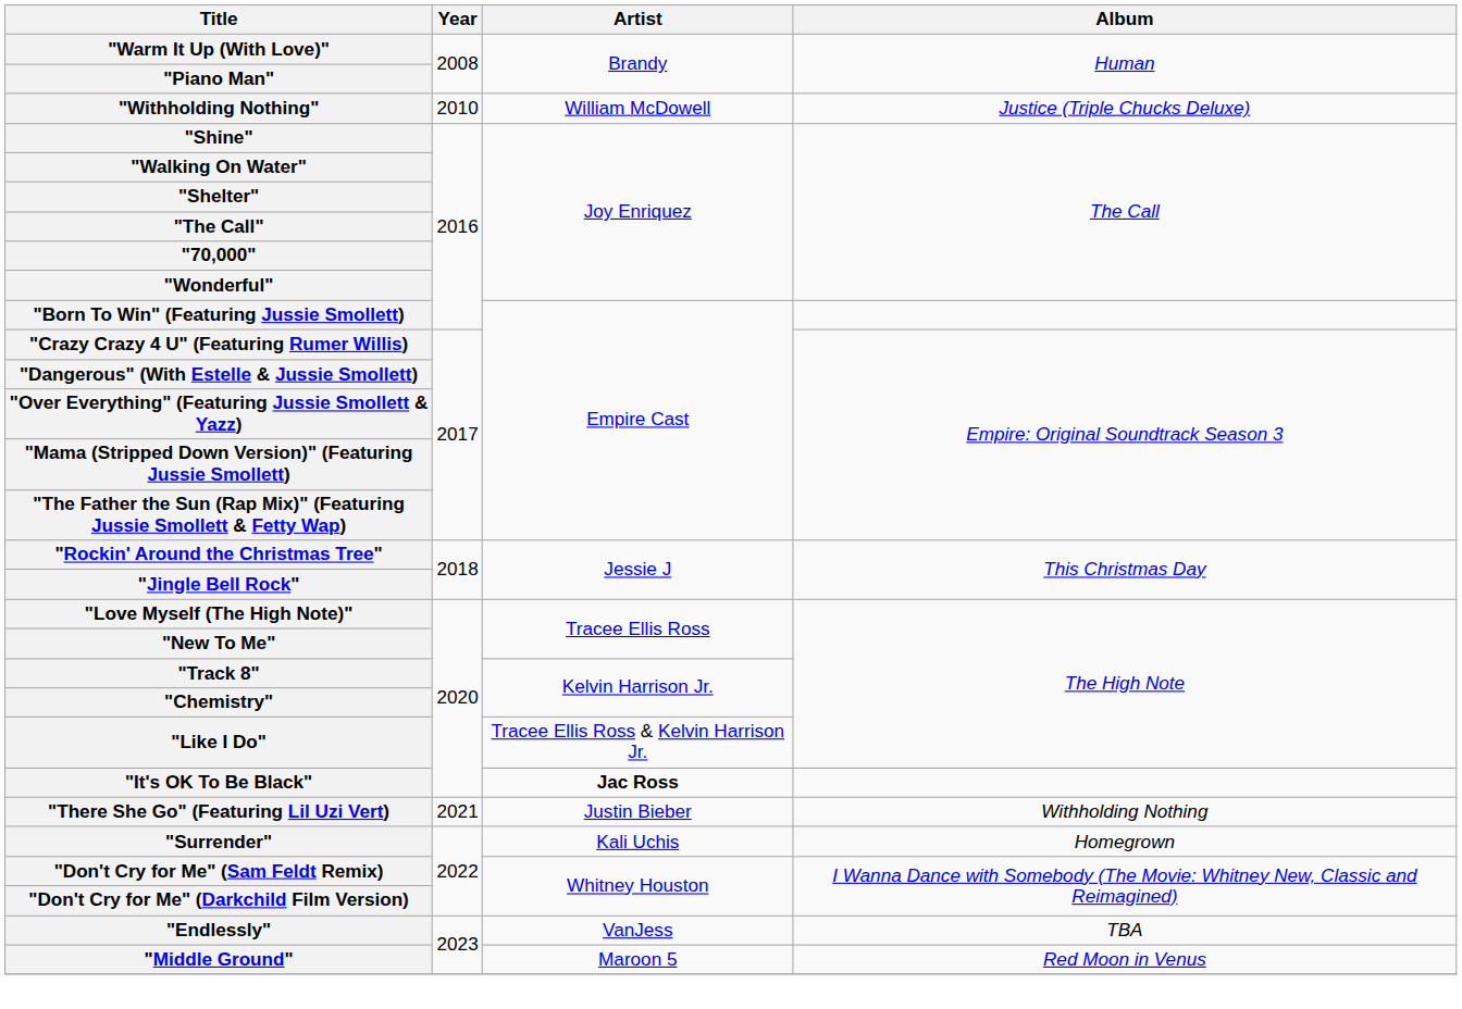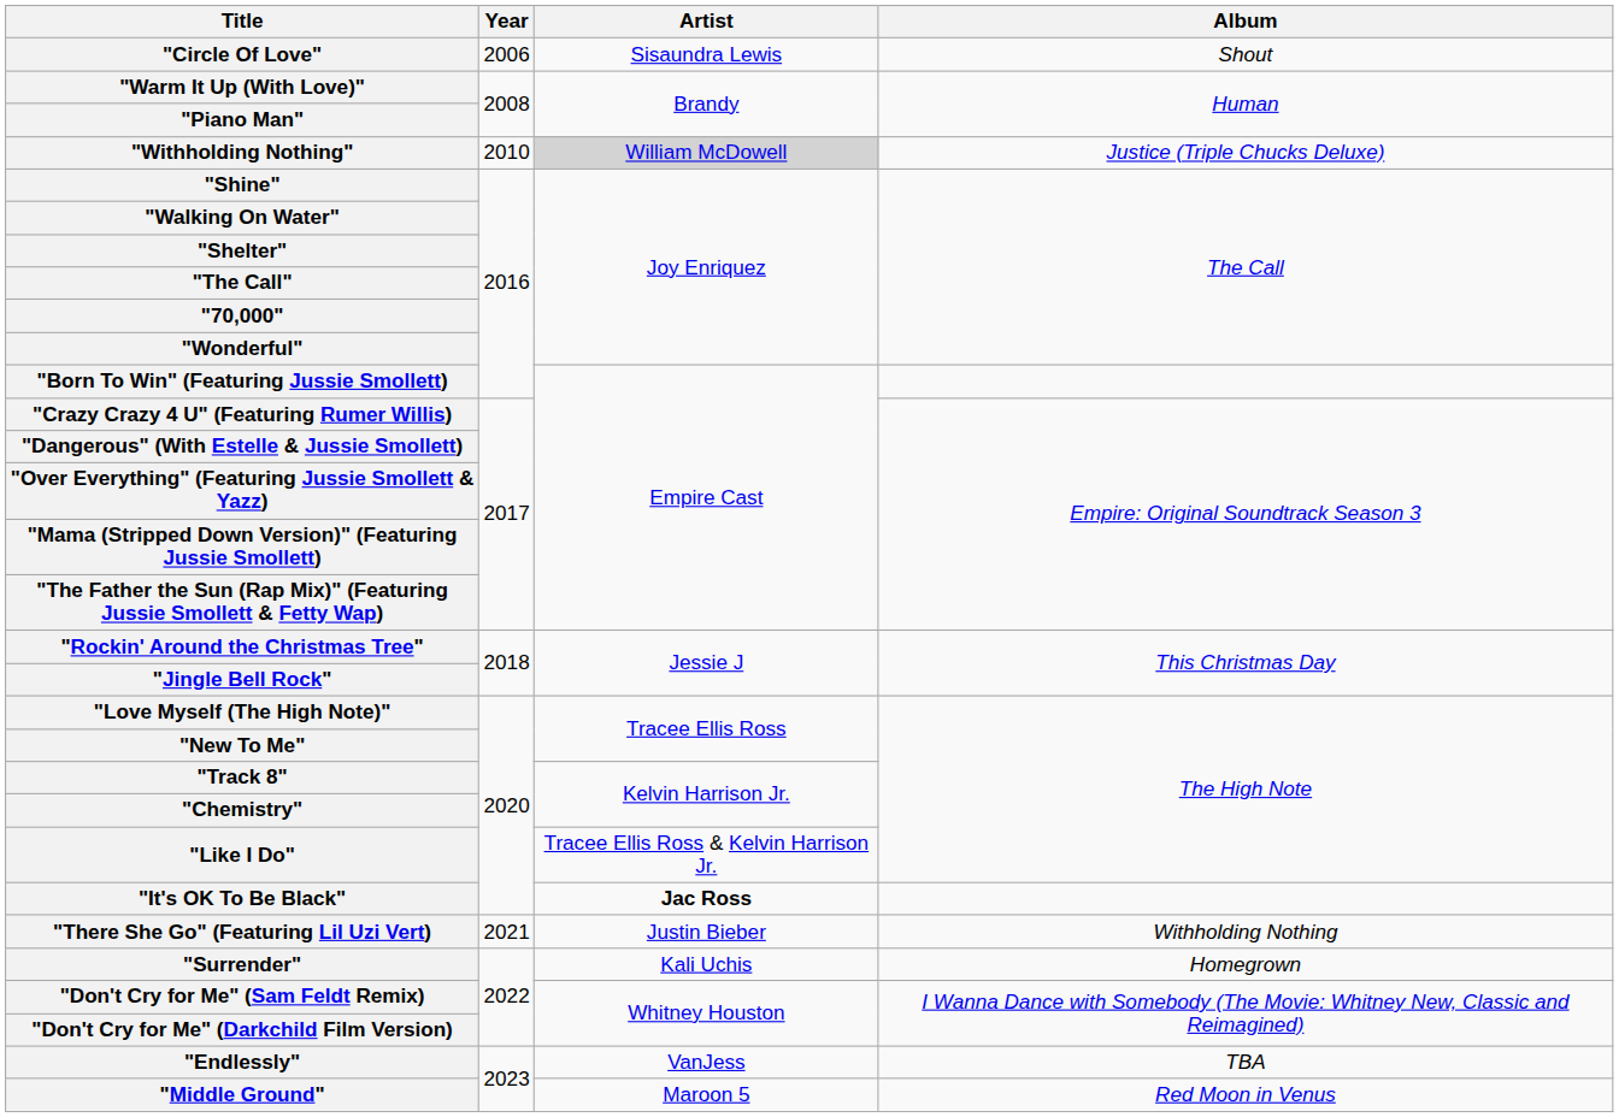 <table class="wikitable plainrowheaders" style="text-align:center;">
 <tr>
 <th scope="col" style="width:22.5em;">Title</th>
 <th scope="col">Year</th>
 <th scope="col">Artist</th>
 <th scope="col">Album</th>
+</tr>
+<tr>
+<th scope="row">"Circle Of Love" </th>
+<td>2006</td>
+<td><a href='#'>Sisaundra Lewis</a></td>
+<td><em>Shout</em></td>
 </tr>
 <tr>
 <th scope="row">"Warm It Up (With Love)"</th>
 <td rowspan="2">2008</td>
 <td rowspan="2"><a href='#'>Brandy</a></td>
 <td rowspan="2"><em><a href='#'>Human</a></em></td>
 </tr>
 <tr>
 <th scope="row">"Piano Man"</th>
 </tr>
 <tr>
 <th scope="row">"Withholding Nothing"</th>
 <td>2010</td>
-<td><a href='#'>William McDowell</a></td>
+<td style="background: lightgrey;"><a href='#'>William McDowell</a></td>
 <td><em><a href='#'>Justice (Triple Chucks Deluxe)</a></em></td>
 </tr>
 <tr>
 <th scope="row">"Shine"</th>
 <td rowspan="7">2016</td>
 <td rowspan="6"><a href='#'>Joy Enriquez</a></td>
 <td rowspan="6"><em><a href='#'>The Call</a></em></td>
 </tr>
 <tr>
 <th scope="row">"Walking On Water"</th>
 </tr>
 <tr>
 <th scope="row">"Shelter"</th>
 </tr>
 <tr>
 <th scope="row">"The Call"</th>
 </tr>
 <tr>
 <th scope="row">"70,000"</th>
 </tr>
 <tr>
 <th scope="row">"Wonderful"</th>
 </tr>
 <tr>
 <th scope="row">"Born To Win" (Featuring <a href='#'>Jussie Smollett</a>)</th>
 <td rowspan="6"><a href='#'>Empire Cast</a></td>
 <td></td>
 </tr>
 <tr>
 <th scope="row">"Crazy Crazy 4 U" (Featuring <a href='#'>Rumer Willis</a>)</th>
 <td rowspan="5">2017</td>
 <td rowspan="5"><em><a href='#'>Empire: Original Soundtrack Season 3</a></em></td>
 </tr>
 <tr>
 <th scope="row">"Dangerous" (With <a href='#'>Estelle</a> & <a href='#'>Jussie Smollett</a>)</th>
 </tr>
 <tr>
 <th scope="row">"Over Everything" (Featuring <a href='#'>Jussie Smollett</a> & <a href='#'>Yazz</a>)</th>
 </tr>
 <tr>
 <th scope="row">"Mama (Stripped Down Version)" (Featuring <a href='#'>Jussie Smollett</a>)</th>
 </tr>
 <tr>
 <th scope="row">"The Father the Sun (Rap Mix)" (Featuring <a href='#'>Jussie Smollett</a> & <a href='#'>Fetty Wap</a>)</th>
 </tr>
 <tr>
 <th scope="row">"<a href='#'>Rockin' Around the Christmas Tree</a>"</th>
 <td rowspan="2">2018</td>
 <td rowspan="2"><a href='#'>Jessie J</a></td>
 <td rowspan="2"><em><a href='#'>This Christmas Day</a></em></td>
 </tr>
 <tr>
 <th scope="row">"<a href='#'>Jingle Bell Rock</a>"</th>
 </tr>
 <tr>
 <th scope="row">"Love Myself (The High Note)"</th>
 <td rowspan="6">2020</td>
 <td rowspan="2"><a href='#'>Tracee Ellis Ross</a></td>
 <td rowspan="5"><em><a href='#'>The High Note</a></em></td>
 </tr>
 <tr>
 <th scope="row">"New To Me"</th>
 </tr>
 <tr>
 <th scope="row">"Track 8"</th>
 <td rowspan="2"><a href='#'>Kelvin Harrison Jr.</a></td>
 </tr>
 <tr>
 <th scope="row">"Chemistry"</th>
 </tr>
 <tr>
 <th scope="row">"Like I Do"</th>
 <td><a href='#'>Tracee Ellis Ross</a> & <a href='#'>Kelvin Harrison Jr.</a></td>
 </tr>
 <tr>
 <th scope="row">"It's OK To Be Black"</th>
 <td><strong>Jac Ross</strong></td>
 <td></td>
 </tr>
 <tr>
 <th scope="row">"There She Go" (Featuring <a href='#'>Lil Uzi Vert</a>)</th>
 <td>2021</td>
 <td><a href='#'>Justin Bieber</a></td>
 <td><em>Withholding Nothing</em></td>
 </tr>
 <tr>
 <th scope="row">"Surrender"</th>
 <td rowspan="3">2022</td>
 <td><a href='#'>Kali Uchis</a></td>
 <td><em>Homegrown</em></td>
 </tr>
 <tr>
 <th scope="row">"Don't Cry for Me" (<a href='#'>Sam Feldt</a> Remix)</th>
 <td rowspan="2"><a href='#'>Whitney Houston</a></td>
 <td rowspan="2"><em><a href='#'>I Wanna Dance with Somebody (The Movie: Whitney New, Classic and Reimagined)</a></em></td>
 </tr>
 <tr>
 <th scope="row">"Don't Cry for Me" (<a href='#'>Darkchild</a> Film Version)</th>
 </tr>
 <tr>
 <th scope="row">"Endlessly"</th>
 <td rowspan="2">2023</td>
 <td><a href='#'>VanJess</a></td>
 <td><em>TBA</em></td>
 </tr>
 <tr>
 <th scope="row">"<a href='#'>Middle Ground</a>"</th>
 <td><a href='#'>Maroon 5</a></td>
 <td><em><a href='#'>Red Moon in Venus</a></em></td>
 </tr>
 <tr>
 </tr>
 </table>
